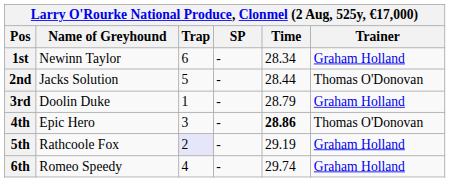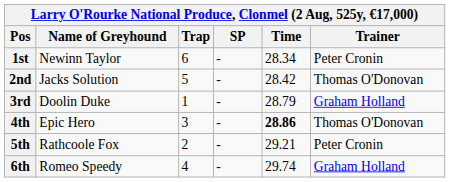 <table class="wikitable">
 <tr>
 <th colspan="6"><a href='#'>Larry O'Rourke National Produce</a>, <a href='#'>Clonmel</a> (2 Aug, 525y, €17,000)</th>
 </tr>
 <tr>
 <th width=30>Pos</th>
 <th width=160>Name of Greyhound</th>
 <th width=30>Trap</th>
 <th width=50>SP</th>
 <th width=50>Time</th>
 <th width=150>Trainer</th>
 </tr>
 <tr>
 <th>1st</th>
 <td>Newinn Taylor</td>
 <td>6</td>
 <td>-</td>
 <td>28.34</td>
-<td><a href='#'>Graham Holland</a></td>
+<td>Peter Cronin</td>
 </tr>
 <tr>
 <th>2nd</th>
 <td>Jacks Solution</td>
 <td>5</td>
 <td>-</td>
-<td>28.44</td>
+<td>28.42</td>
 <td>Thomas O'Donovan</td>
 </tr>
 <tr>
 <th>3rd</th>
 <td>Doolin Duke</td>
 <td>1</td>
 <td>-</td>
 <td>28.79</td>
 <td><a href='#'>Graham Holland</a></td>
 </tr>
 <tr>
 <th>4th</th>
 <td>Epic Hero</td>
 <td>3</td>
 <td>-</td>
 <td><strong>28.86</strong></td>
 <td>Thomas O'Donovan</td>
 </tr>
 <tr>
 <th>5th</th>
 <td>Rathcoole Fox</td>
-<td style="background: lavender;">2</td>
+<td>2</td>
 <td>-</td>
-<td>29.19</td>
-<td><a href='#'>Graham Holland</a></td>
+<td>29.21</td>
+<td>Peter Cronin</td>
 </tr>
 <tr>
 <th>6th</th>
 <td>Romeo Speedy</td>
 <td>4</td>
 <td>-</td>
 <td>29.74</td>
 <td><a href='#'>Graham Holland</a></td>
 </tr>
 </table>
